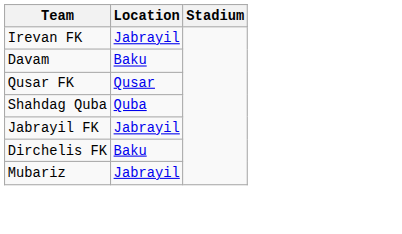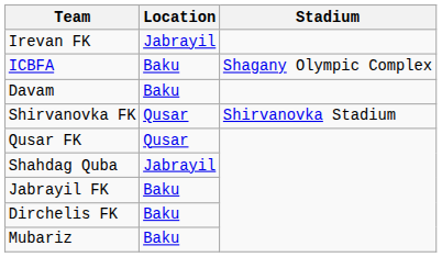 <table class="wikitable sortable">
 <tr>
 <th>Team</th>
 <th>Location</th>
 <th>Stadium</th>
 </tr>
 <tr>
 <td>Irevan FK</td>
 <td><a href='#'>Jabrayil</a></td>
 </tr>
 <tr>
+<td><a href='#'>ICBFA</a></td>
+<td><a href='#'>Baku</a></td>
+<td><a href='#'>Shagany</a> Olympic Complex</td>
+</tr>
+<tr>
 <td>Davam</td>
 <td><a href='#'>Baku</a></td>
+</tr>
+<tr>
+<td>Shirvanovka FK</td>
+<td><a href='#'>Qusar</a></td>
+<td><a href='#'>Shirvanovka</a> Stadium</td>
 </tr>
 <tr>
 <td>Qusar FK</td>
 <td><a href='#'>Qusar</a></td>
 </tr>
 <tr>
 <td>Shahdag Quba</td>
-<td><a href='#'>Quba</a></td>
+<td><a href='#'>Jabrayil</a></td>
 </tr>
 <tr>
 <td>Jabrayil FK</td>
-<td><a href='#'>Jabrayil</a></td>
+<td><a href='#'>Baku</a></td>
 </tr>
 <tr>
 <td>Dirchelis FK</td>
 <td><a href='#'>Baku</a></td>
 </tr>
 <tr>
 <td>Mubariz</td>
-<td><a href='#'>Jabrayil</a></td>
+<td><a href='#'>Baku</a></td>
 </tr>
 </table>
